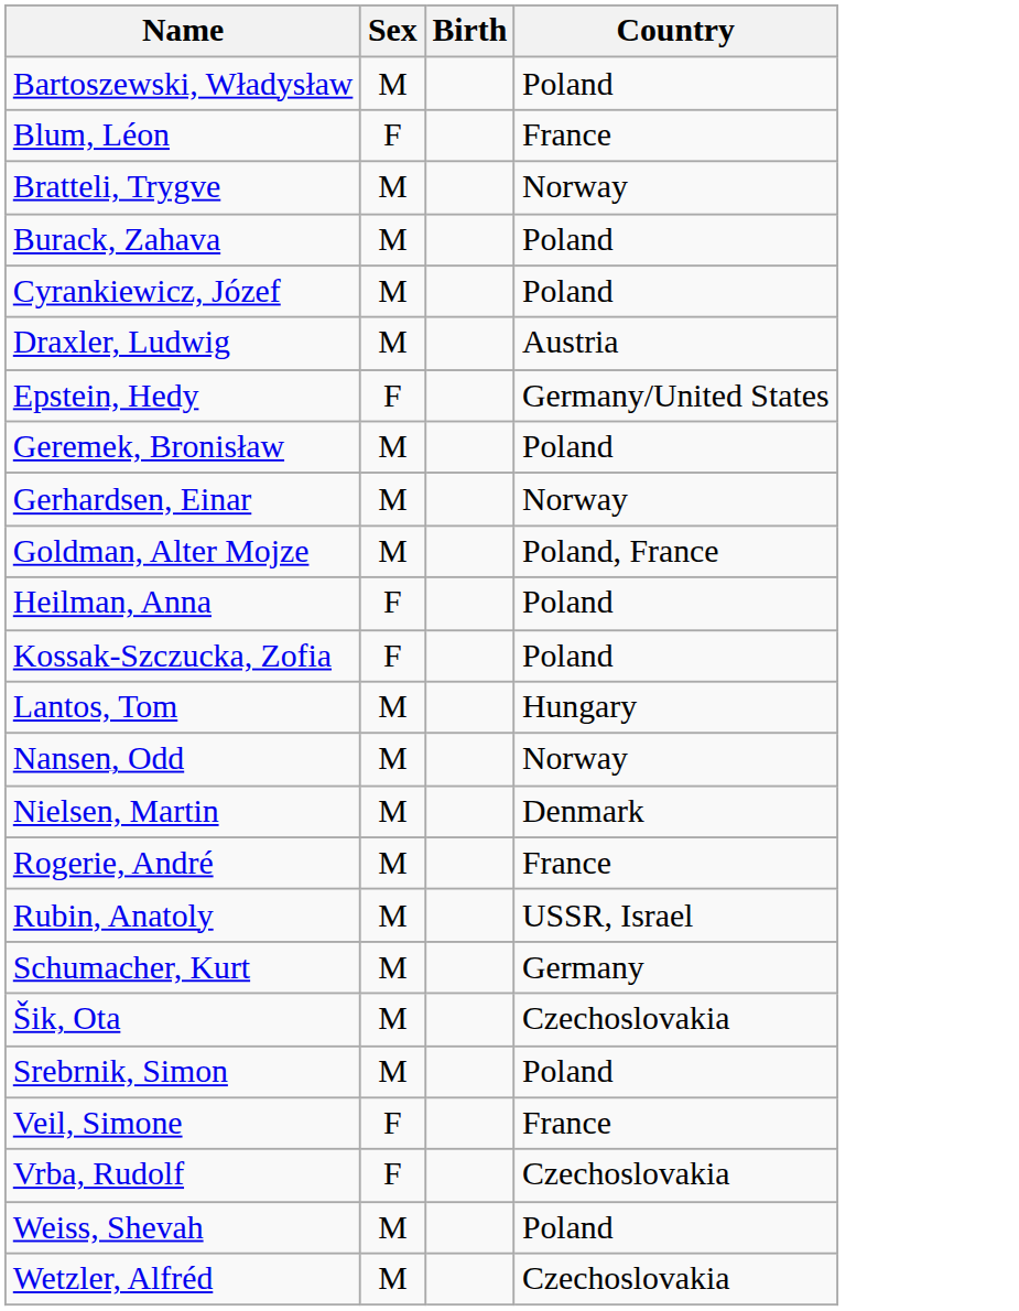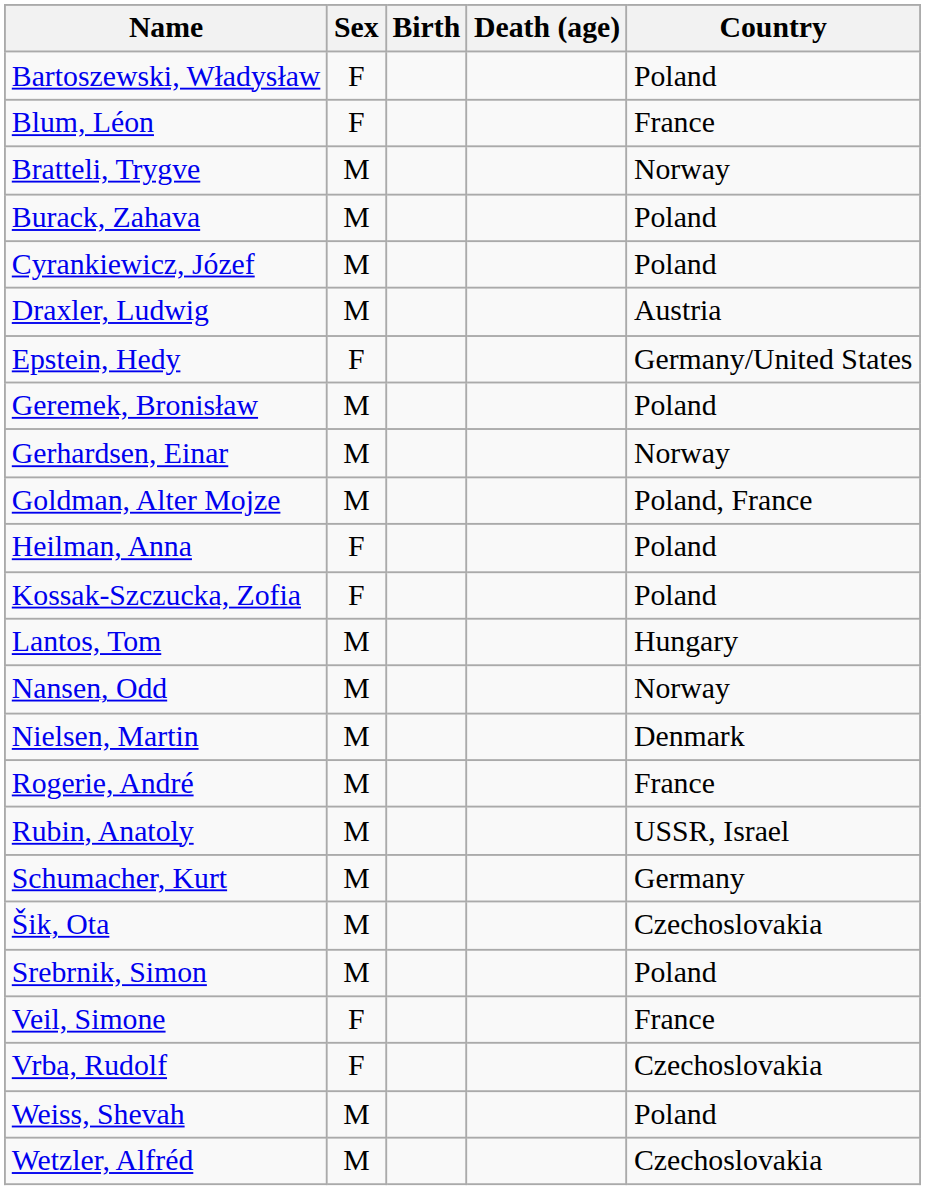 <table class="wikitable sortable">
 <tr>
 <th>Name</th>
 <th>Sex</th>
 <th>Birth</th>
+<th>Death (age)</th>
 <th>Country</th>
 </tr>
 <tr>
 <td><a href='#'>Bartoszewski, Władysław</a></td>
-<td style="text-align:center">M</td>
+<td style="text-align:center">F</td>
+<td></td>
 <td></td>
 <td>Poland</td>
 </tr>
 <tr>
 <td><a href='#'>Blum, Léon</a></td>
 <td style="text-align:center">F</td>
 <td></td>
+<td></td>
 <td>France</td>
 </tr>
 <tr>
 <td><a href='#'>Bratteli, Trygve</a></td>
 <td style="text-align:center">M</td>
+<td></td>
 <td></td>
 <td>Norway</td>
 </tr>
 <tr>
 <td><a href='#'>Burack, Zahava</a></td>
 <td style="text-align:center">M</td>
 <td></td>
+<td></td>
 <td>Poland</td>
 </tr>
 <tr>
 <td><a href='#'>Cyrankiewicz, Józef</a></td>
 <td style="text-align:center">M</td>
+<td></td>
 <td></td>
 <td>Poland</td>
 </tr>
 <tr>
 <td><a href='#'>Draxler, Ludwig</a></td>
 <td style="text-align:center">M</td>
 <td></td>
+<td></td>
 <td>Austria</td>
 </tr>
 <tr>
 <td><a href='#'>Epstein, Hedy</a></td>
 <td style="text-align:center">F</td>
+<td></td>
 <td></td>
 <td>Germany/United States</td>
 </tr>
 <tr>
 <td><a href='#'>Geremek, Bronisław</a></td>
 <td style="text-align:center">M</td>
 <td></td>
+<td></td>
 <td>Poland</td>
 </tr>
 <tr>
 <td><a href='#'>Gerhardsen, Einar</a></td>
 <td style="text-align:center">M</td>
+<td></td>
 <td></td>
 <td>Norway</td>
 </tr>
 <tr>
 <td><a href='#'>Goldman, Alter Mojze</a></td>
 <td style="text-align:center">M</td>
 <td></td>
+<td></td>
 <td>Poland, France</td>
 </tr>
 <tr>
 <td><a href='#'>Heilman, Anna</a></td>
 <td style="text-align:center">F</td>
+<td></td>
 <td></td>
 <td>Poland</td>
 </tr>
 <tr>
 <td><a href='#'>Kossak-Szczucka, Zofia</a></td>
 <td style="text-align:center">F</td>
 <td></td>
+<td></td>
 <td>Poland</td>
 </tr>
 <tr>
 <td><a href='#'>Lantos, Tom</a></td>
 <td style="text-align:center">M</td>
+<td></td>
 <td></td>
 <td>Hungary</td>
 </tr>
 <tr>
 <td><a href='#'>Nansen, Odd</a></td>
 <td style="text-align:center">M</td>
 <td></td>
+<td></td>
 <td>Norway</td>
 </tr>
 <tr>
 <td><a href='#'>Nielsen, Martin</a></td>
 <td style="text-align:center">M</td>
+<td></td>
 <td></td>
 <td>Denmark</td>
 </tr>
 <tr>
 <td><a href='#'>Rogerie, André</a></td>
 <td style="text-align:center">M</td>
 <td></td>
+<td></td>
 <td>France</td>
 </tr>
 <tr>
 <td><a href='#'>Rubin, Anatoly</a></td>
 <td style="text-align:center">M</td>
+<td></td>
 <td></td>
 <td>USSR, Israel</td>
 </tr>
 <tr>
 <td><a href='#'>Schumacher, Kurt</a></td>
 <td style="text-align:center">M</td>
 <td></td>
+<td></td>
 <td>Germany</td>
 </tr>
 <tr>
 <td><a href='#'>Šik, Ota</a></td>
 <td style="text-align:center">M</td>
+<td></td>
 <td></td>
 <td>Czechoslovakia</td>
 </tr>
 <tr>
 <td><a href='#'>Srebrnik, Simon</a></td>
 <td style="text-align:center">M</td>
 <td></td>
+<td></td>
 <td>Poland</td>
 </tr>
 <tr>
 <td><a href='#'>Veil, Simone</a></td>
 <td style="text-align:center">F</td>
+<td></td>
 <td></td>
 <td>France</td>
 </tr>
 <tr>
 <td><a href='#'>Vrba, Rudolf</a></td>
 <td style="text-align:center">F</td>
 <td></td>
+<td></td>
 <td>Czechoslovakia</td>
 </tr>
 <tr>
 <td><a href='#'>Weiss, Shevah</a></td>
 <td style="text-align:center">M</td>
+<td></td>
 <td></td>
 <td>Poland</td>
 </tr>
 <tr>
 <td><a href='#'>Wetzler, Alfréd</a></td>
 <td style="text-align:center">M</td>
 <td></td>
+<td></td>
 <td>Czechoslovakia</td>
 </tr>
 </table>
